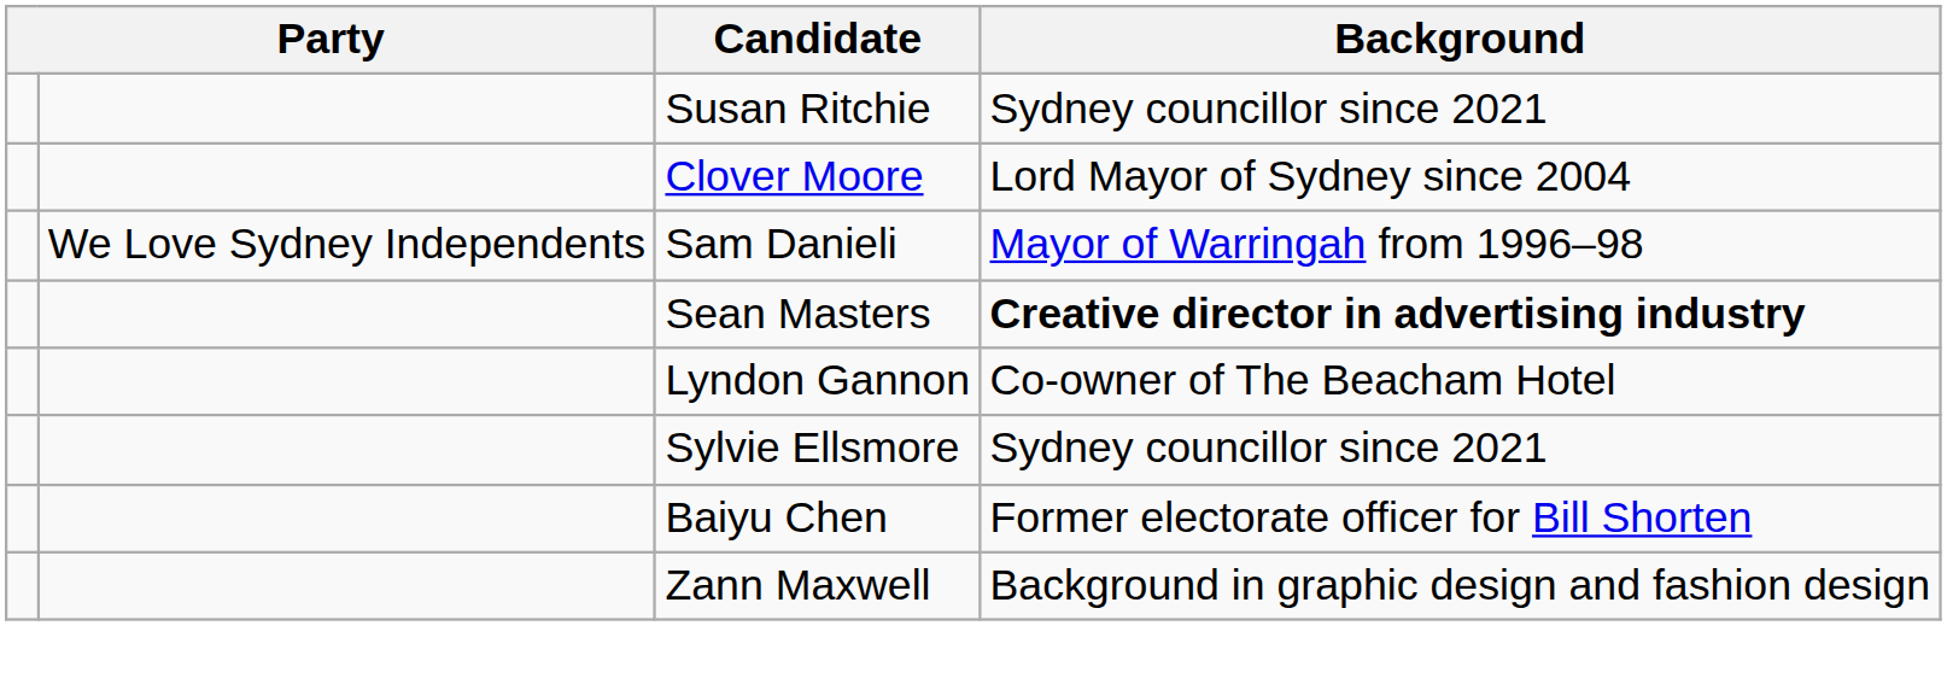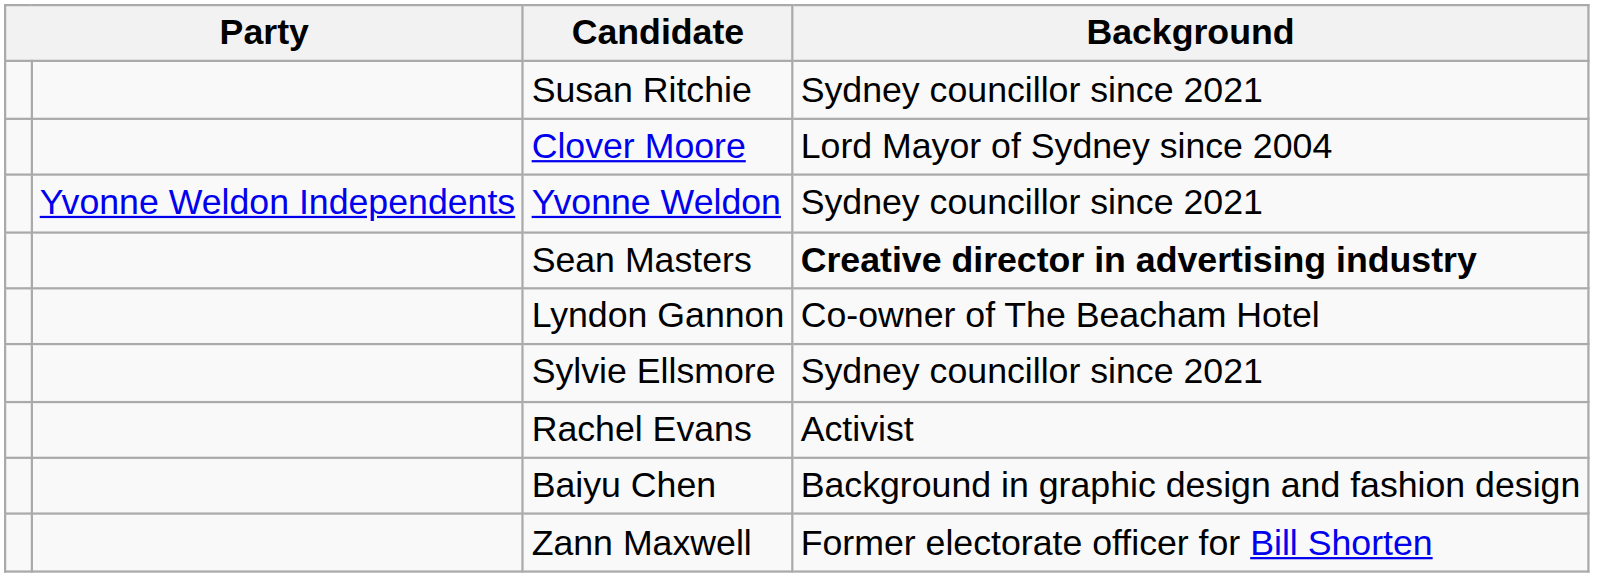 <table class="wikitable">
 <tr>
 <th colspan="2">Party</th>
 <th>Candidate</th>
 <th>Background</th>
 </tr>
 <tr>
 <td width="3pt" > </td>
 <td></td>
 <td>Susan Ritchie</td>
 <td>Sydney councillor since 2021</td>
 </tr>
 <tr>
 <td width="3pt" > </td>
 <td></td>
 <td><a href='#'>Clover Moore</a></td>
 <td>Lord Mayor of Sydney since 2004</td>
 </tr>
 <tr>
 <td width="3pt" > </td>
-<td>We Love Sydney Independents</td>
-<td>Sam Danieli</td>
-<td><a href='#'>Mayor of Warringah</a> from 1996–98</td>
+<td><a href='#'>Yvonne Weldon Independents</a></td>
+<td><a href='#'>Yvonne Weldon</a></td>
+<td>Sydney councillor since 2021</td>
 </tr>
 <tr>
 <td width="3pt" > </td>
 <td></td>
 <td>Sean Masters</td>
 <td><strong>Creative director in advertising industry</strong></td>
 </tr>
 <tr>
 <td width="3pt" > </td>
 <td></td>
 <td>Lyndon Gannon</td>
 <td>Co-owner of The Beacham Hotel</td>
 </tr>
 <tr>
 <td width="3pt" > </td>
 <td></td>
 <td>Sylvie Ellsmore</td>
 <td>Sydney councillor since 2021</td>
 </tr>
 <tr>
 <td width="3pt" > </td>
 <td></td>
+<td>Rachel Evans</td>
+<td>Activist</td>
+</tr>
+<tr>
+<td width="3pt" > </td>
+<td></td>
 <td>Baiyu Chen</td>
-<td>Former electorate officer for <a href='#'>Bill Shorten</a></td>
+<td>Background in graphic design and fashion design</td>
 </tr>
 <tr>
 <td width="3pt" > </td>
 <td></td>
 <td>Zann Maxwell</td>
-<td>Background in graphic design and fashion design</td>
+<td>Former electorate officer for <a href='#'>Bill Shorten</a></td>
 </tr>
 </table>
